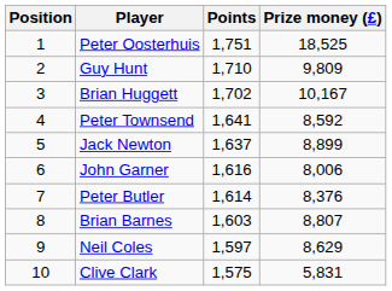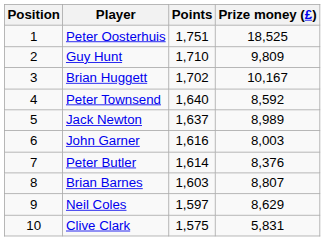 <table class="wikitable">
 <tr>
 <th>Position</th>
 <th>Player</th>
 <th>Points</th>
 <th>Prize money (<a href='#'>£</a>)</th>
 </tr>
 <tr>
 <td align=center>1</td>
 <td> <a href='#'>Peter Oosterhuis</a></td>
 <td align=center>1,751</td>
 <td align=center>18,525</td>
 </tr>
 <tr>
 <td align=center>2</td>
 <td> <a href='#'>Guy Hunt</a></td>
 <td align=center>1,710</td>
 <td align=center>9,809</td>
 </tr>
 <tr>
 <td align=center>3</td>
 <td> <a href='#'>Brian Huggett</a></td>
 <td align=center>1,702</td>
 <td align=center>10,167</td>
 </tr>
 <tr>
 <td align=center>4</td>
 <td> <a href='#'>Peter Townsend</a></td>
-<td align=center>1,641</td>
+<td align=center>1,640</td>
 <td align=center>8,592</td>
 </tr>
 <tr>
 <td align=center>5</td>
 <td> <a href='#'>Jack Newton</a></td>
 <td align=center>1,637</td>
-<td align=center>8,899</td>
+<td align=center>8,989</td>
 </tr>
 <tr>
 <td align=center>6</td>
 <td> <a href='#'>John Garner</a></td>
 <td align=center>1,616</td>
-<td align=center>8,006</td>
+<td align=center>8,003</td>
 </tr>
 <tr>
 <td align=center>7</td>
 <td> <a href='#'>Peter Butler</a></td>
 <td align=center>1,614</td>
 <td align=center>8,376</td>
 </tr>
 <tr>
 <td align=center>8</td>
 <td> <a href='#'>Brian Barnes</a></td>
 <td align=center>1,603</td>
 <td align=center>8,807</td>
 </tr>
 <tr>
 <td align=center>9</td>
 <td> <a href='#'>Neil Coles</a></td>
 <td align=center>1,597</td>
 <td align=center>8,629</td>
 </tr>
 <tr>
 <td align=center>10</td>
 <td> <a href='#'>Clive Clark</a></td>
 <td align=center>1,575</td>
 <td align=center>5,831</td>
 </tr>
 </table>
